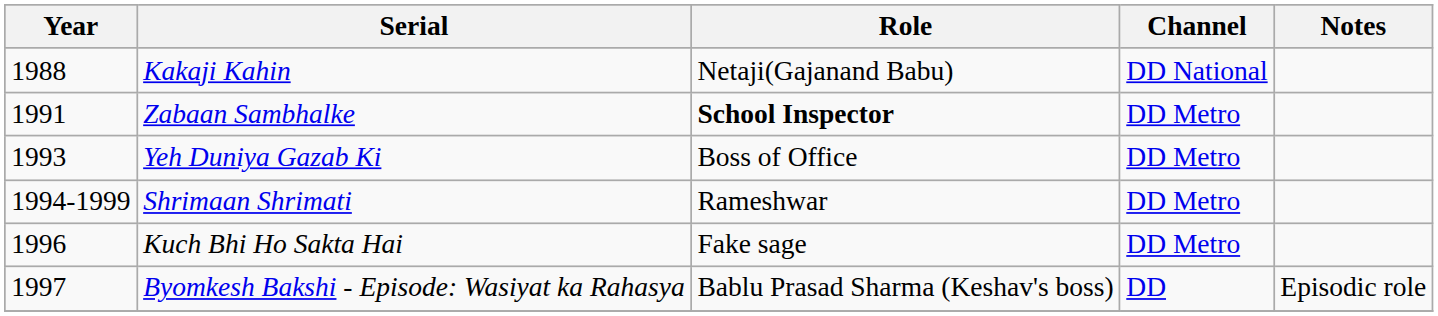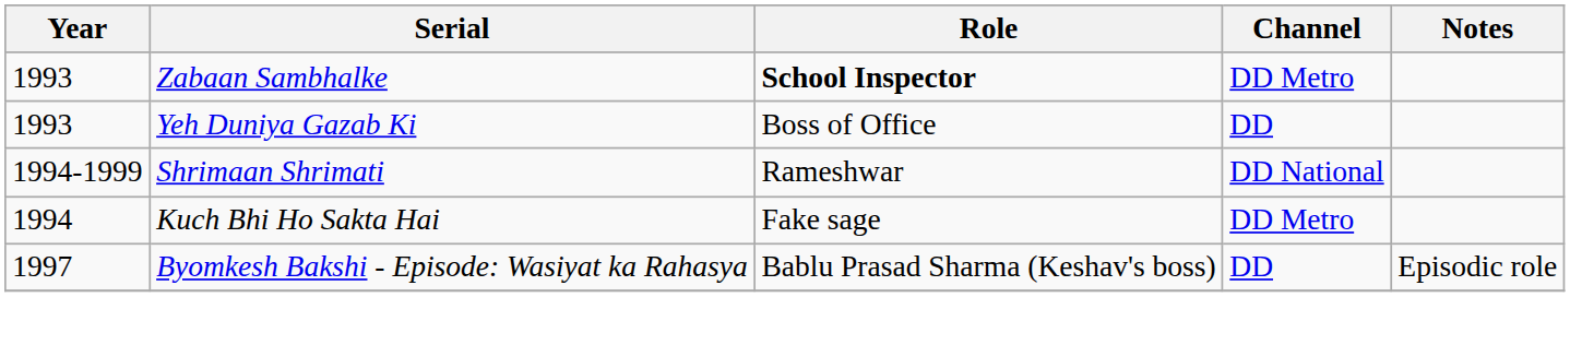 <table class="wikitable sortable">
 <tr>
 <th>Year</th>
 <th>Serial</th>
 <th>Role</th>
 <th>Channel</th>
 <th>Notes</th>
 </tr>
 <tr>
-<td>1988</td>
-<td><em><a href='#'>Kakaji Kahin</a></em></td>
-<td>Netaji(Gajanand Babu)</td>
-<td><a href='#'>DD National</a></td>
-<td></td>
-</tr>
-<tr>
-<td>1991</td>
+<td>1993</td>
 <td><em><a href='#'>Zabaan Sambhalke</a></em></td>
 <td><strong>School Inspector</strong></td>
 <td><a href='#'>DD Metro</a></td>
 <td></td>
 </tr>
 <tr>
 <td>1993</td>
 <td><em><a href='#'>Yeh Duniya Gazab Ki</a></em></td>
 <td>Boss of Office</td>
-<td><a href='#'>DD Metro</a></td>
+<td><a href='#'>DD</a></td>
 <td></td>
 </tr>
 <tr>
 <td>1994-1999</td>
 <td><em><a href='#'>Shrimaan Shrimati</a></em></td>
 <td>Rameshwar</td>
-<td><a href='#'>DD Metro</a></td>
+<td><a href='#'>DD National</a></td>
 <td></td>
 </tr>
 <tr>
-<td>1996</td>
+<td>1994</td>
 <td><em>Kuch Bhi Ho Sakta Hai</em></td>
 <td>Fake sage</td>
 <td><a href='#'>DD Metro</a></td>
 <td></td>
 </tr>
 <tr>
 <td>1997</td>
 <td><em><a href='#'>Byomkesh Bakshi</a></em> - <em>Episode: Wasiyat ka Rahasya</em></td>
 <td>Bablu Prasad Sharma (Keshav's boss)</td>
 <td><a href='#'>DD</a></td>
 <td>Episodic role</td>
 </tr>
 <tr>
 </tr>
 </table>
